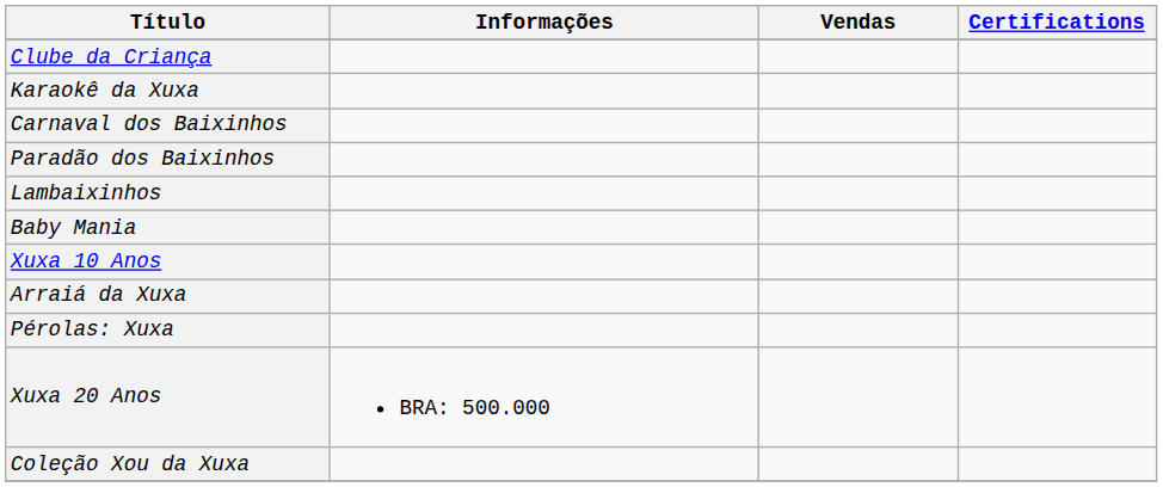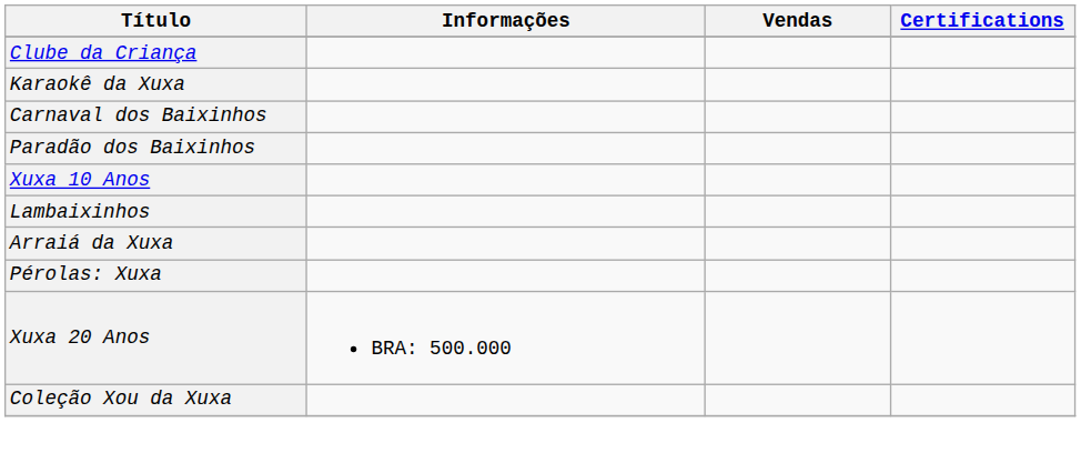 <table class="wikitable plainrowheaders">
 <tr>
 <th scope="col" rowspan="1" style="width:15em;">Título</th>
 <th scope="col" rowspan="1" style="width:20em;">Informações</th>
 <th scope="col" rowspan="1" style="width:9em;">Vendas</th>
 <th scope="col" rowspan="1" style="width:9em;"><a href='#'>Certifications</a></th>
 </tr>
 <tr>
 </tr>
 <tr>
 <td scope="row" style="background-color: #f2f2f2;"><em><a href='#'>Clube da Criança</a></em></td>
 <td></td>
 <td align="left"></td>
 <td align="left"></td>
 </tr>
 <tr>
 <td scope="row" style="background-color: #f2f2f2;"><em>Karaokê da Xuxa</em></td>
 <td></td>
 <td align="left"></td>
 <td align="left"></td>
 </tr>
 <tr>
 <td scope="row" style="background-color: #f2f2f2;"><em>Carnaval dos Baixinhos</em></td>
 <td></td>
 <td align="left"></td>
 <td align="left"></td>
 </tr>
 <tr>
 <td scope="row" style="background-color: #f2f2f2;"><em>Paradão dos Baixinhos</em></td>
 <td></td>
 <td align="left"></td>
 <td align="left"></td>
 </tr>
 <tr>
-<td scope="row" style="background-color: #f2f2f2;"><em>Lambaixinhos</em></td>
+<td scope="row" style="background-color: #f2f2f2;"><em><a href='#'>Xuxa 10 Anos</a></em></td>
 <td></td>
 <td align="left"></td>
 <td align="left"></td>
 </tr>
 <tr>
-<td scope="row" style="background-color: #f2f2f2;"><em>Baby Mania</em></td>
-<td></td>
-<td align="left"></td>
-<td align="left"></td>
-</tr>
-<tr>
-<td scope="row" style="background-color: #f2f2f2;"><em><a href='#'>Xuxa 10 Anos</a></em></td>
+<td scope="row" style="background-color: #f2f2f2;"><em>Lambaixinhos</em></td>
 <td></td>
 <td align="left"></td>
 <td align="left"></td>
 </tr>
 <tr>
 <td scope="row" style="background-color: #f2f2f2;"><em>Arraiá da Xuxa</em></td>
 <td></td>
 <td align="left"></td>
 <td align="left"></td>
 </tr>
 <tr>
 <td scope="row" style="background-color: #f2f2f2;"><em>Pérolas: Xuxa</em></td>
 <td></td>
 <td align="left"></td>
 <td align="left"></td>
 </tr>
 <tr>
 <td scope="row" style="background-color: #f2f2f2;"><em>Xuxa 20 Anos</em></td>
 <td><br><ul><li>BRA: 500.000</li></ul></td>
 <td align="left"></td>
 <td align="left"></td>
 </tr>
 <tr>
 <td scope="row" style="background-color: #f2f2f2;"><em>Coleção Xou da Xuxa</em></td>
 <td></td>
 <td align="left"></td>
 <td align="left"></td>
 </tr>
 <tr>
 </tr>
 </table>
